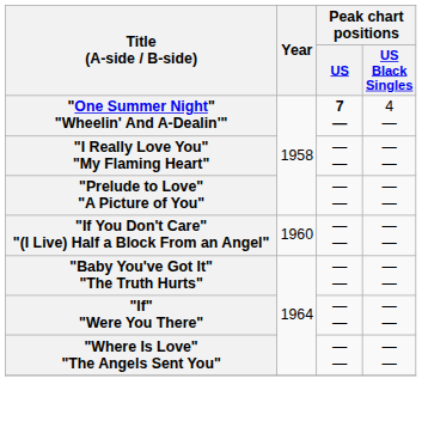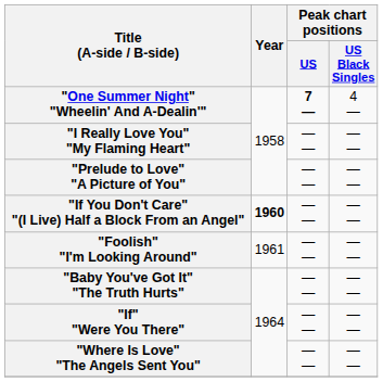 <table class="wikitable plainrowheaders" style="text-align:center;">
 <tr>
 <th scope="col" rowspan="2" style="width:18em;">Title<br><span>(A-side / B-side)</span></th>
 <th scope="col" rowspan="2">Year</th>
 <th scope="col" colspan="2">Peak chart positions</th>
 </tr>
 <tr>
 <th scope="col" style="width:3em;font-size:90%;"><a href='#'>US</a><br></th>
 <th scope="col" style="width:3em;font-size:90%;"><a href='#'>US<br>Black<br>Singles</a><br></th>
 </tr>
 <tr>
 <th scope="row">"<a href='#'>One Summer Night</a>"<br>"Wheelin' And A-Dealin'"</th>
 <td rowspan="3">1958</td>
 <td><strong>7<br>—</strong></td>
 <td>4<br>—</td>
 </tr>
 <tr>
 <th scope="row">"I Really Love You"<br>"My Flaming Heart"</th>
 <td>—<br>—</td>
 <td>—<br>—</td>
 </tr>
 <tr>
 <th scope="row">"Prelude to Love"<br>"A Picture of You"</th>
 <td>—<br>—</td>
 <td>—<br>—</td>
 </tr>
 <tr>
 <th scope="row">"If You Don't Care"<br>"(I Live) Half a Block From an Angel"</th>
-<td>1960</td>
+<td><strong>1960</strong></td>
+<td>—<br>—</td>
+<td>—<br>—</td>
+</tr>
+<tr>
+<th scope="row">"Foolish"<br>"I'm Looking Around"</th>
+<td>1961</td>
 <td>—<br>—</td>
 <td>—<br>—</td>
 </tr>
 <tr>
 <th scope="row">"Baby You've Got It"<br>"The Truth Hurts"</th>
 <td rowspan="3">1964</td>
 <td>—<br>—</td>
 <td>—<br>—</td>
 </tr>
 <tr>
 <th scope="row">"If"<br>"Were You There"</th>
 <td>—<br>—</td>
 <td>—<br>—</td>
 </tr>
 <tr>
 <th scope="row">"Where Is Love"<br>"The Angels Sent You"</th>
 <td>—<br>—</td>
 <td>—<br>—</td>
 </tr>
 <tr>
 </tr>
 </table>
